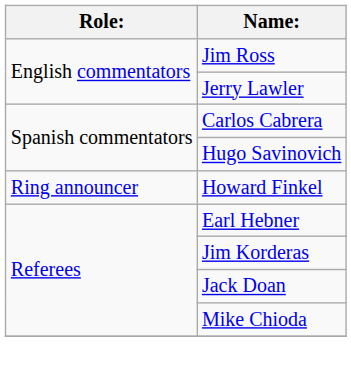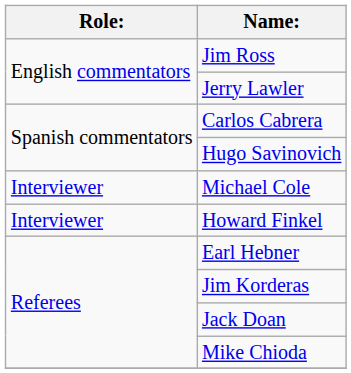 <table class=wikitable style="font-size:90%; margin: 0.5em 0 0.5em 1em; float: right; clear: right;">
 <tr>
 <th>Role:</th>
 <th>Name:</th>
 </tr>
 <tr>
 <td rowspan="2">English <a href='#'>commentators</a></td>
 <td><a href='#'>Jim Ross</a></td>
 </tr>
 <tr>
 <td><a href='#'>Jerry Lawler</a></td>
 </tr>
 <tr>
 <td rowspan="2">Spanish commentators</td>
 <td><a href='#'>Carlos Cabrera</a></td>
 </tr>
 <tr>
 <td><a href='#'>Hugo Savinovich</a></td>
 </tr>
 <tr>
-<td><a href='#'>Ring announcer</a></td>
+<td><a href='#'>Interviewer</a></td>
+<td><a href='#'>Michael Cole</a></td>
+</tr>
+<tr>
+<td><a href='#'>Interviewer</a></td>
 <td><a href='#'>Howard Finkel</a></td>
 </tr>
 <tr>
 <td rowspan="4"><a href='#'>Referees</a></td>
 <td><a href='#'>Earl Hebner</a></td>
 </tr>
 <tr>
 <td><a href='#'>Jim Korderas</a></td>
 </tr>
 <tr>
 <td><a href='#'>Jack Doan</a></td>
 </tr>
 <tr>
 <td><a href='#'>Mike Chioda</a></td>
 </tr>
 <tr>
 </tr>
 </table>
